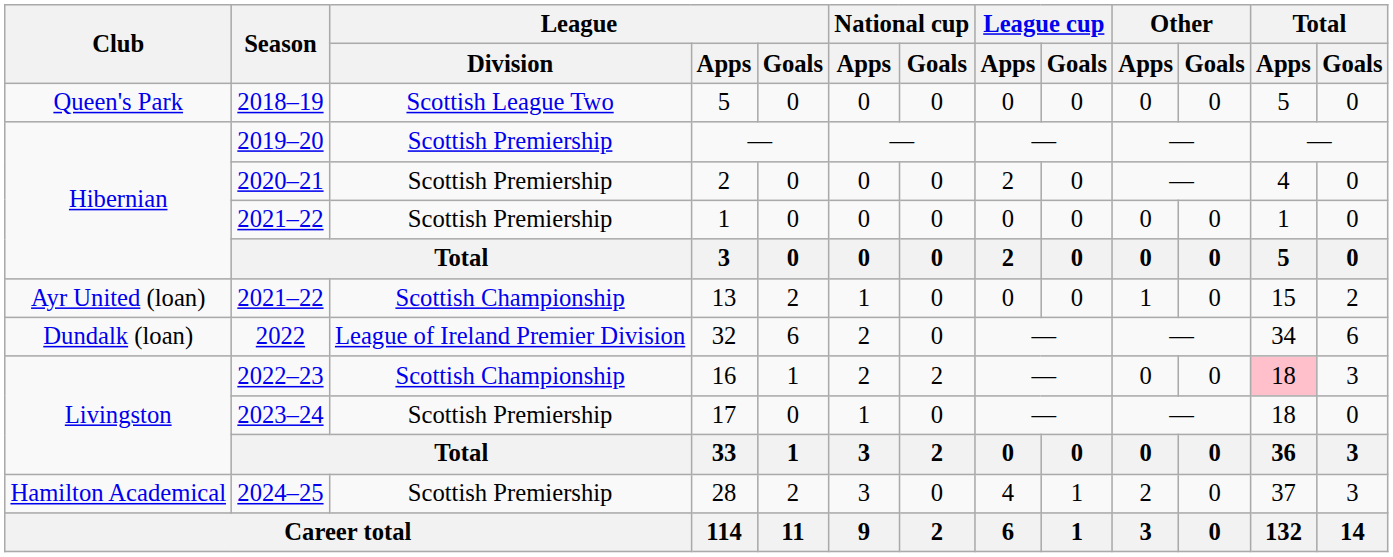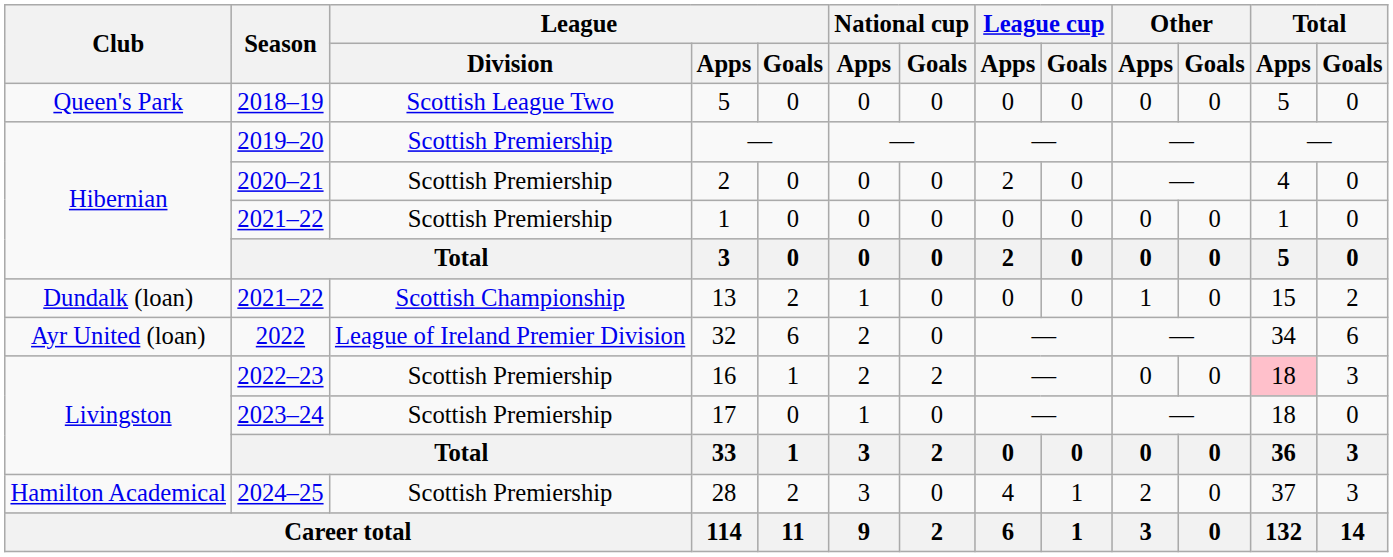 <table class="wikitable" style="font-size:100%; text-align:center">
 <tr>
 <th rowspan="2">Club</th>
 <th rowspan="2">Season</th>
 <th colspan="3">League</th>
 <th colspan="2">National cup</th>
 <th colspan="2"><a href='#'>League cup</a></th>
 <th colspan="2">Other</th>
 <th colspan="2">Total</th>
 </tr>
 <tr>
 <th>Division</th>
 <th>Apps</th>
 <th>Goals</th>
 <th>Apps</th>
 <th>Goals</th>
 <th>Apps</th>
 <th>Goals</th>
 <th>Apps</th>
 <th>Goals</th>
 <th>Apps</th>
 <th>Goals</th>
 </tr>
 <tr>
 <td><a href='#'>Queen's Park</a></td>
 <td><a href='#'>2018–19</a></td>
 <td><a href='#'>Scottish League Two</a></td>
 <td>5</td>
 <td>0</td>
 <td>0</td>
 <td>0</td>
 <td>0</td>
 <td>0</td>
 <td>0</td>
 <td>0</td>
 <td>5</td>
 <td>0</td>
 </tr>
 <tr>
 <td rowspan="4"><a href='#'>Hibernian</a></td>
 <td><a href='#'>2019–20</a></td>
 <td><a href='#'>Scottish Premiership</a></td>
 <td colspan="2">—</td>
 <td colspan="2">—</td>
 <td colspan="2">—</td>
 <td colspan="2">—</td>
 <td colspan="2">—</td>
 </tr>
 <tr>
 <td><a href='#'>2020–21</a></td>
 <td>Scottish Premiership</td>
 <td>2</td>
 <td>0</td>
 <td>0</td>
 <td>0</td>
 <td>2</td>
 <td>0</td>
 <td colspan="2">—</td>
 <td>4</td>
 <td>0</td>
 </tr>
 <tr>
 <td><a href='#'>2021–22</a></td>
 <td>Scottish Premiership</td>
 <td>1</td>
 <td>0</td>
 <td>0</td>
 <td>0</td>
 <td>0</td>
 <td>0</td>
 <td>0</td>
 <td>0</td>
 <td>1</td>
 <td>0</td>
 </tr>
 <tr>
 <th colspan="2">Total</th>
 <th>3</th>
 <th>0</th>
 <th>0</th>
 <th>0</th>
 <th>2</th>
 <th>0</th>
 <th>0</th>
 <th>0</th>
 <th>5</th>
 <th>0</th>
 </tr>
 <tr>
-<td><a href='#'>Ayr United</a> (loan)</td>
+<td><a href='#'>Dundalk</a> (loan)</td>
 <td><a href='#'>2021–22</a></td>
 <td><a href='#'>Scottish Championship</a></td>
 <td>13</td>
 <td>2</td>
 <td>1</td>
 <td>0</td>
 <td>0</td>
 <td>0</td>
 <td>1</td>
 <td>0</td>
 <td>15</td>
 <td>2</td>
 </tr>
 <tr>
-<td><a href='#'>Dundalk</a> (loan)</td>
+<td><a href='#'>Ayr United</a> (loan)</td>
 <td><a href='#'>2022</a></td>
 <td><a href='#'>League of Ireland Premier Division</a></td>
 <td>32</td>
 <td>6</td>
 <td>2</td>
 <td>0</td>
 <td colspan="2">—</td>
 <td colspan="2">—</td>
 <td>34</td>
 <td>6</td>
 </tr>
 <tr>
 <td rowspan="3"><a href='#'>Livingston</a></td>
 <td><a href='#'>2022–23</a></td>
-<td><a href='#'>Scottish Championship</a></td>
+<td>Scottish Premiership</td>
 <td>16</td>
 <td>1</td>
 <td>2</td>
 <td>2</td>
 <td colspan="2">—</td>
 <td>0</td>
 <td>0</td>
 <td style="background: pink;">18</td>
 <td>3</td>
 </tr>
 <tr>
 <td><a href='#'>2023–24</a></td>
 <td>Scottish Premiership</td>
 <td>17</td>
 <td>0</td>
 <td>1</td>
 <td>0</td>
 <td colspan="2">—</td>
 <td colspan="2">—</td>
 <td>18</td>
 <td>0</td>
 </tr>
 <tr>
 <th colspan="2">Total</th>
 <th>33</th>
 <th>1</th>
 <th>3</th>
 <th>2</th>
 <th>0</th>
 <th>0</th>
 <th>0</th>
 <th>0</th>
 <th>36</th>
 <th>3</th>
 </tr>
 <tr>
 <td><a href='#'>Hamilton Academical</a></td>
 <td><a href='#'>2024–25</a></td>
 <td>Scottish Premiership</td>
 <td>28</td>
 <td>2</td>
 <td>3</td>
 <td>0</td>
 <td>4</td>
 <td>1</td>
 <td>2</td>
 <td>0</td>
 <td>37</td>
 <td>3</td>
 </tr>
 <tr>
 <th colspan="3">Career total</th>
 <th>114</th>
 <th>11</th>
 <th>9</th>
 <th>2</th>
 <th>6</th>
 <th>1</th>
 <th>3</th>
 <th>0</th>
 <th>132</th>
 <th>14</th>
 </tr>
 </table>
